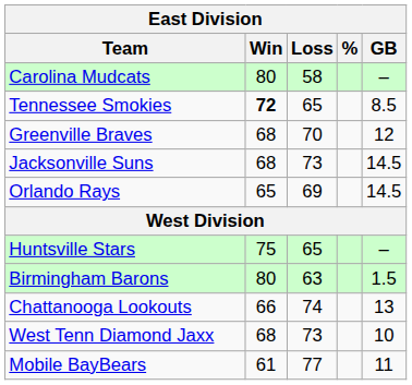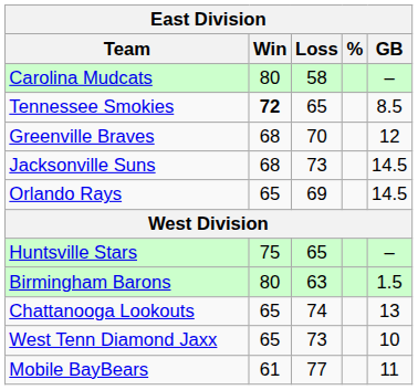 <table class="wikitable">
 <tr>
 <th colspan="5">East Division</th>
 </tr>
 <tr>
 <th width="60%">Team</th>
 <th>Win</th>
 <th>Loss</th>
 <th>%</th>
 <th>GB</th>
 </tr>
 <tr align=center bgcolor=ccffcc>
 <td align=left><a href='#'>Carolina Mudcats</a></td>
 <td>80</td>
 <td>58</td>
 <td></td>
 <td>–</td>
 </tr>
 <tr align=center>
 <td align=left><a href='#'>Tennessee Smokies</a></td>
 <td><strong>72</strong></td>
 <td>65</td>
 <td></td>
 <td>8.5</td>
 </tr>
 <tr align=center>
 <td align=left><a href='#'>Greenville Braves</a></td>
 <td>68</td>
 <td>70</td>
 <td></td>
 <td>12</td>
 </tr>
 <tr align=center>
 <td align=left><a href='#'>Jacksonville Suns</a></td>
 <td>68</td>
 <td>73</td>
 <td></td>
 <td>14.5</td>
 </tr>
 <tr align=center>
 <td align=left><a href='#'>Orlando Rays</a></td>
 <td>65</td>
 <td>69</td>
 <td></td>
 <td>14.5</td>
 </tr>
 <tr>
 <th colspan="5">West Division</th>
 </tr>
 <tr align=center bgcolor=ccffcc>
 <td align=left><a href='#'>Huntsville Stars</a></td>
 <td>75</td>
 <td>65</td>
 <td></td>
 <td>–</td>
 </tr>
 <tr align=center bgcolor=ccffcc>
 <td align=left><a href='#'>Birmingham Barons</a></td>
 <td>80</td>
 <td>63</td>
 <td></td>
 <td>1.5</td>
 </tr>
 <tr align=center>
 <td align=left><a href='#'>Chattanooga Lookouts</a></td>
-<td>66</td>
+<td>65</td>
 <td>74</td>
 <td></td>
 <td>13</td>
 </tr>
 <tr align=center>
 <td align=left><a href='#'>West Tenn Diamond Jaxx</a></td>
-<td>68</td>
+<td>65</td>
 <td>73</td>
 <td></td>
 <td>10</td>
 </tr>
 <tr align=center>
 <td align=left><a href='#'>Mobile BayBears</a></td>
 <td>61</td>
 <td>77</td>
 <td></td>
 <td>11</td>
 </tr>
 </table>
